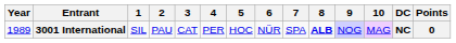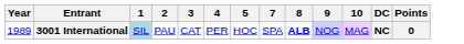 <table class="wikitable" style="text-align:center;">
 <tr>
 <th>Year</th>
 <th>Entrant</th>
 <th>1</th>
 <th>2</th>
 <th>3</th>
 <th>4</th>
 <th>5</th>
-<th>6</th>
 <th>7</th>
 <th>8</th>
 <th>9</th>
 <th>10</th>
 <th>DC</th>
 <th>Points</th>
 </tr>
 <tr>
 <td><a href='#'>1989</a></td>
 <th> 3001 International</th>
-<td><a href='#'>SIL</a><br></td>
+<td style="background: lightblue;"><a href='#'>SIL</a><br></td>
 <td><a href='#'>PAU</a><br></td>
 <td><a href='#'>CAT</a><br></td>
 <td><a href='#'>PER</a><br></td>
 <td><a href='#'>HOC</a><br></td>
-<td><a href='#'>NÜR</a><br></td>
 <td><a href='#'>SPA</a><br></td>
 <td><strong><a href='#'>ALB</a><br></strong></td>
 <td style="background:#cfcfff;"><a href='#'>NOG</a><br></td>
 <td style="background:#efcfff;"><a href='#'>MAG</a><br></td>
 <th><strong>NC</strong></th>
 <th><strong>0</strong></th>
 </tr>
 </table>
